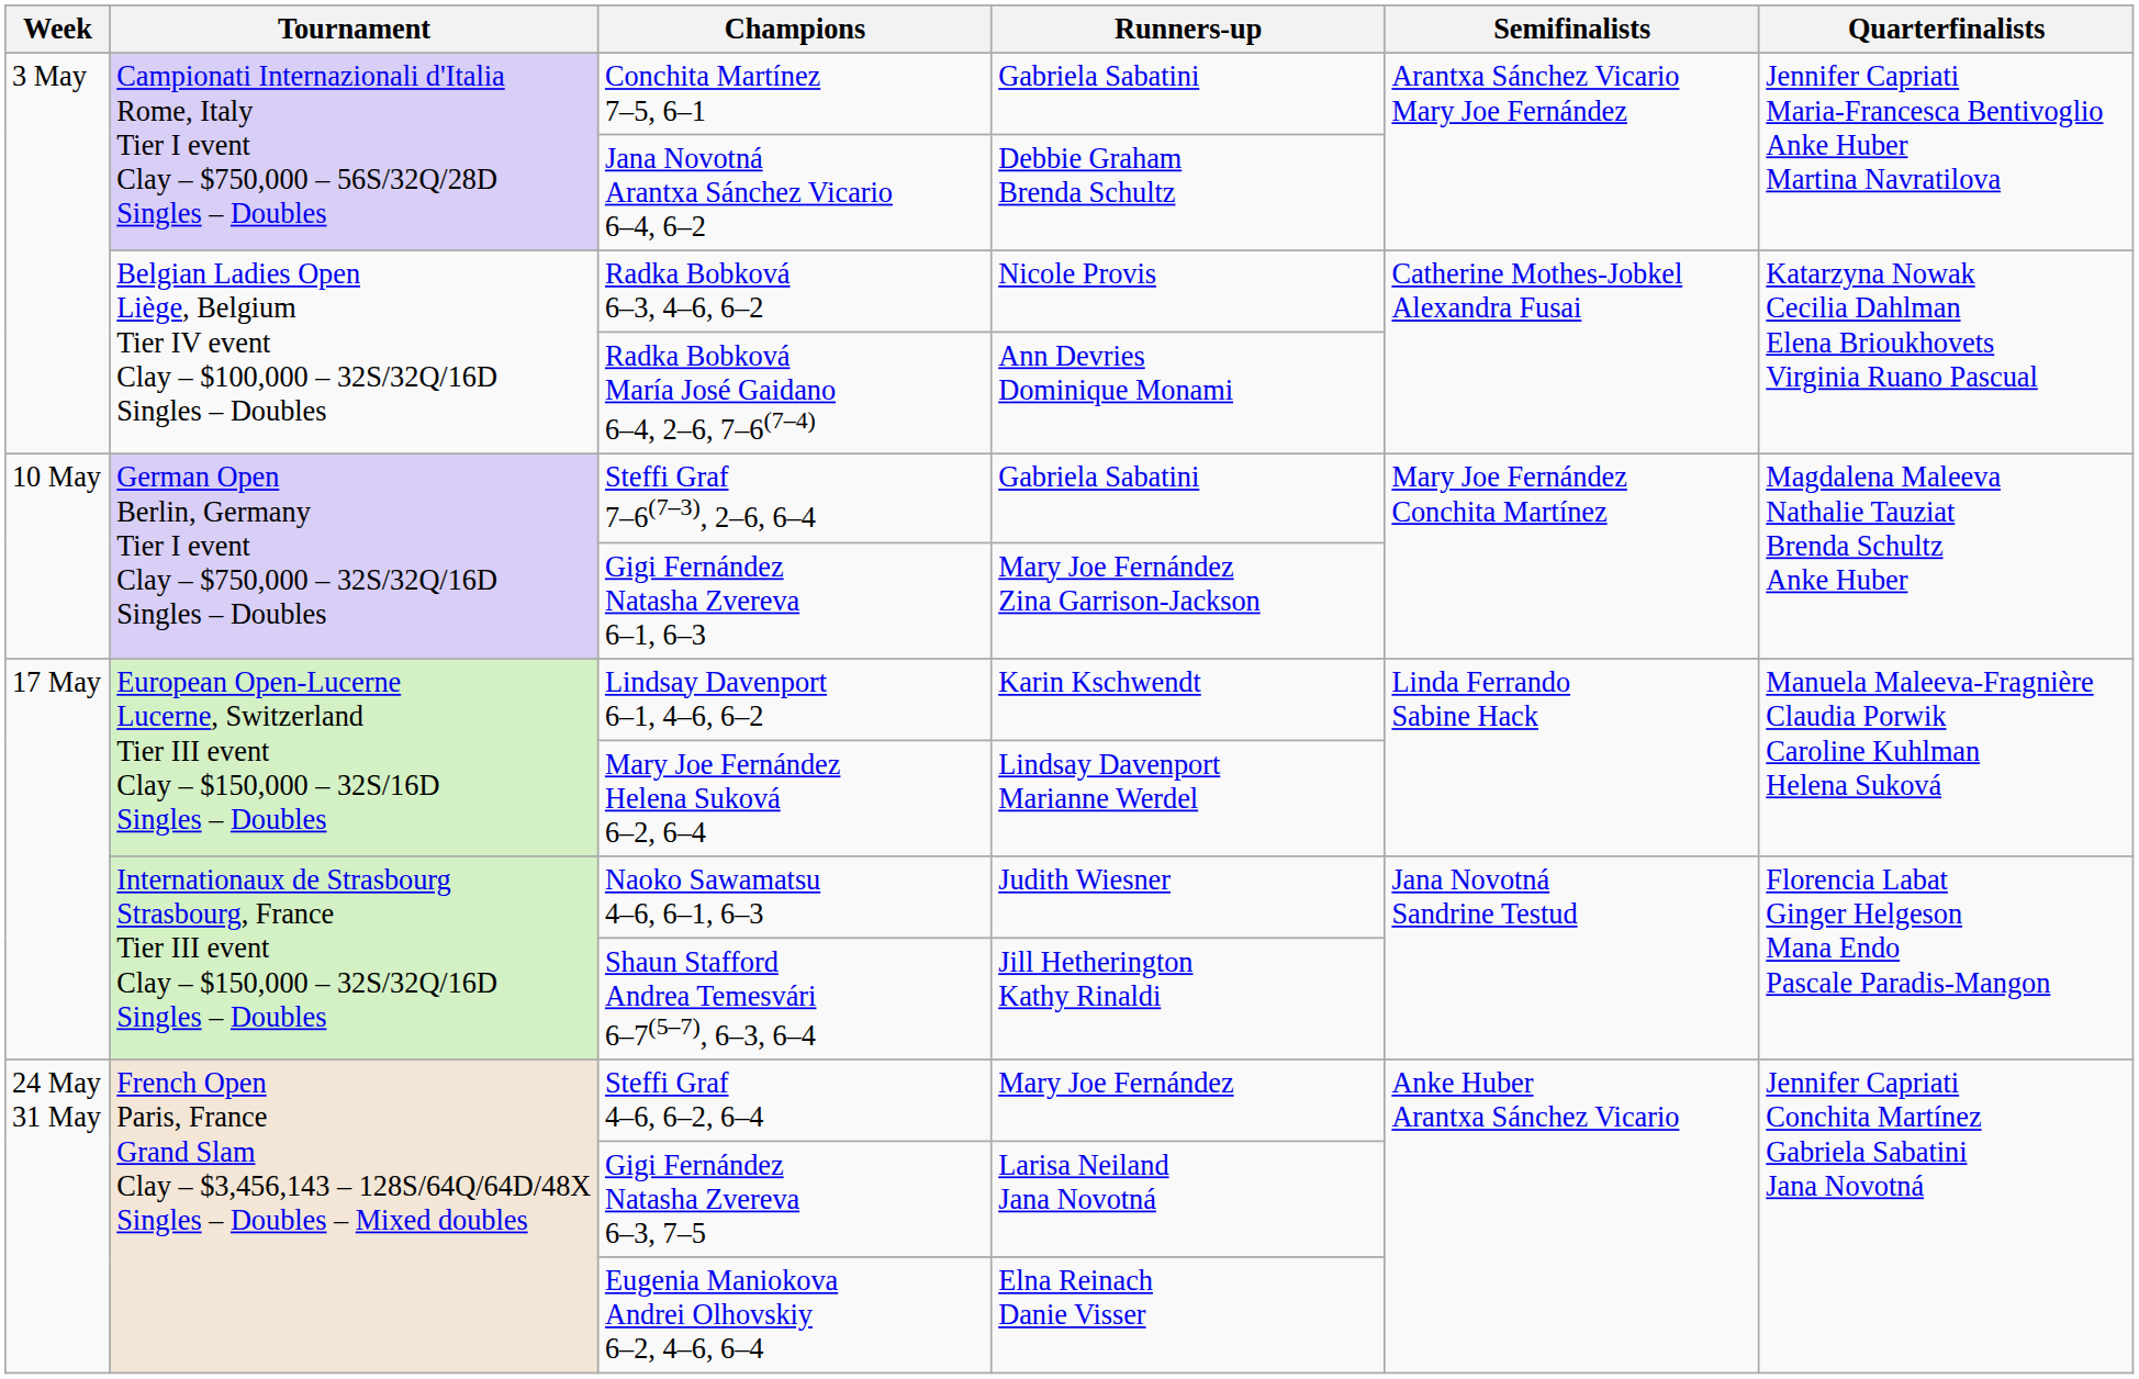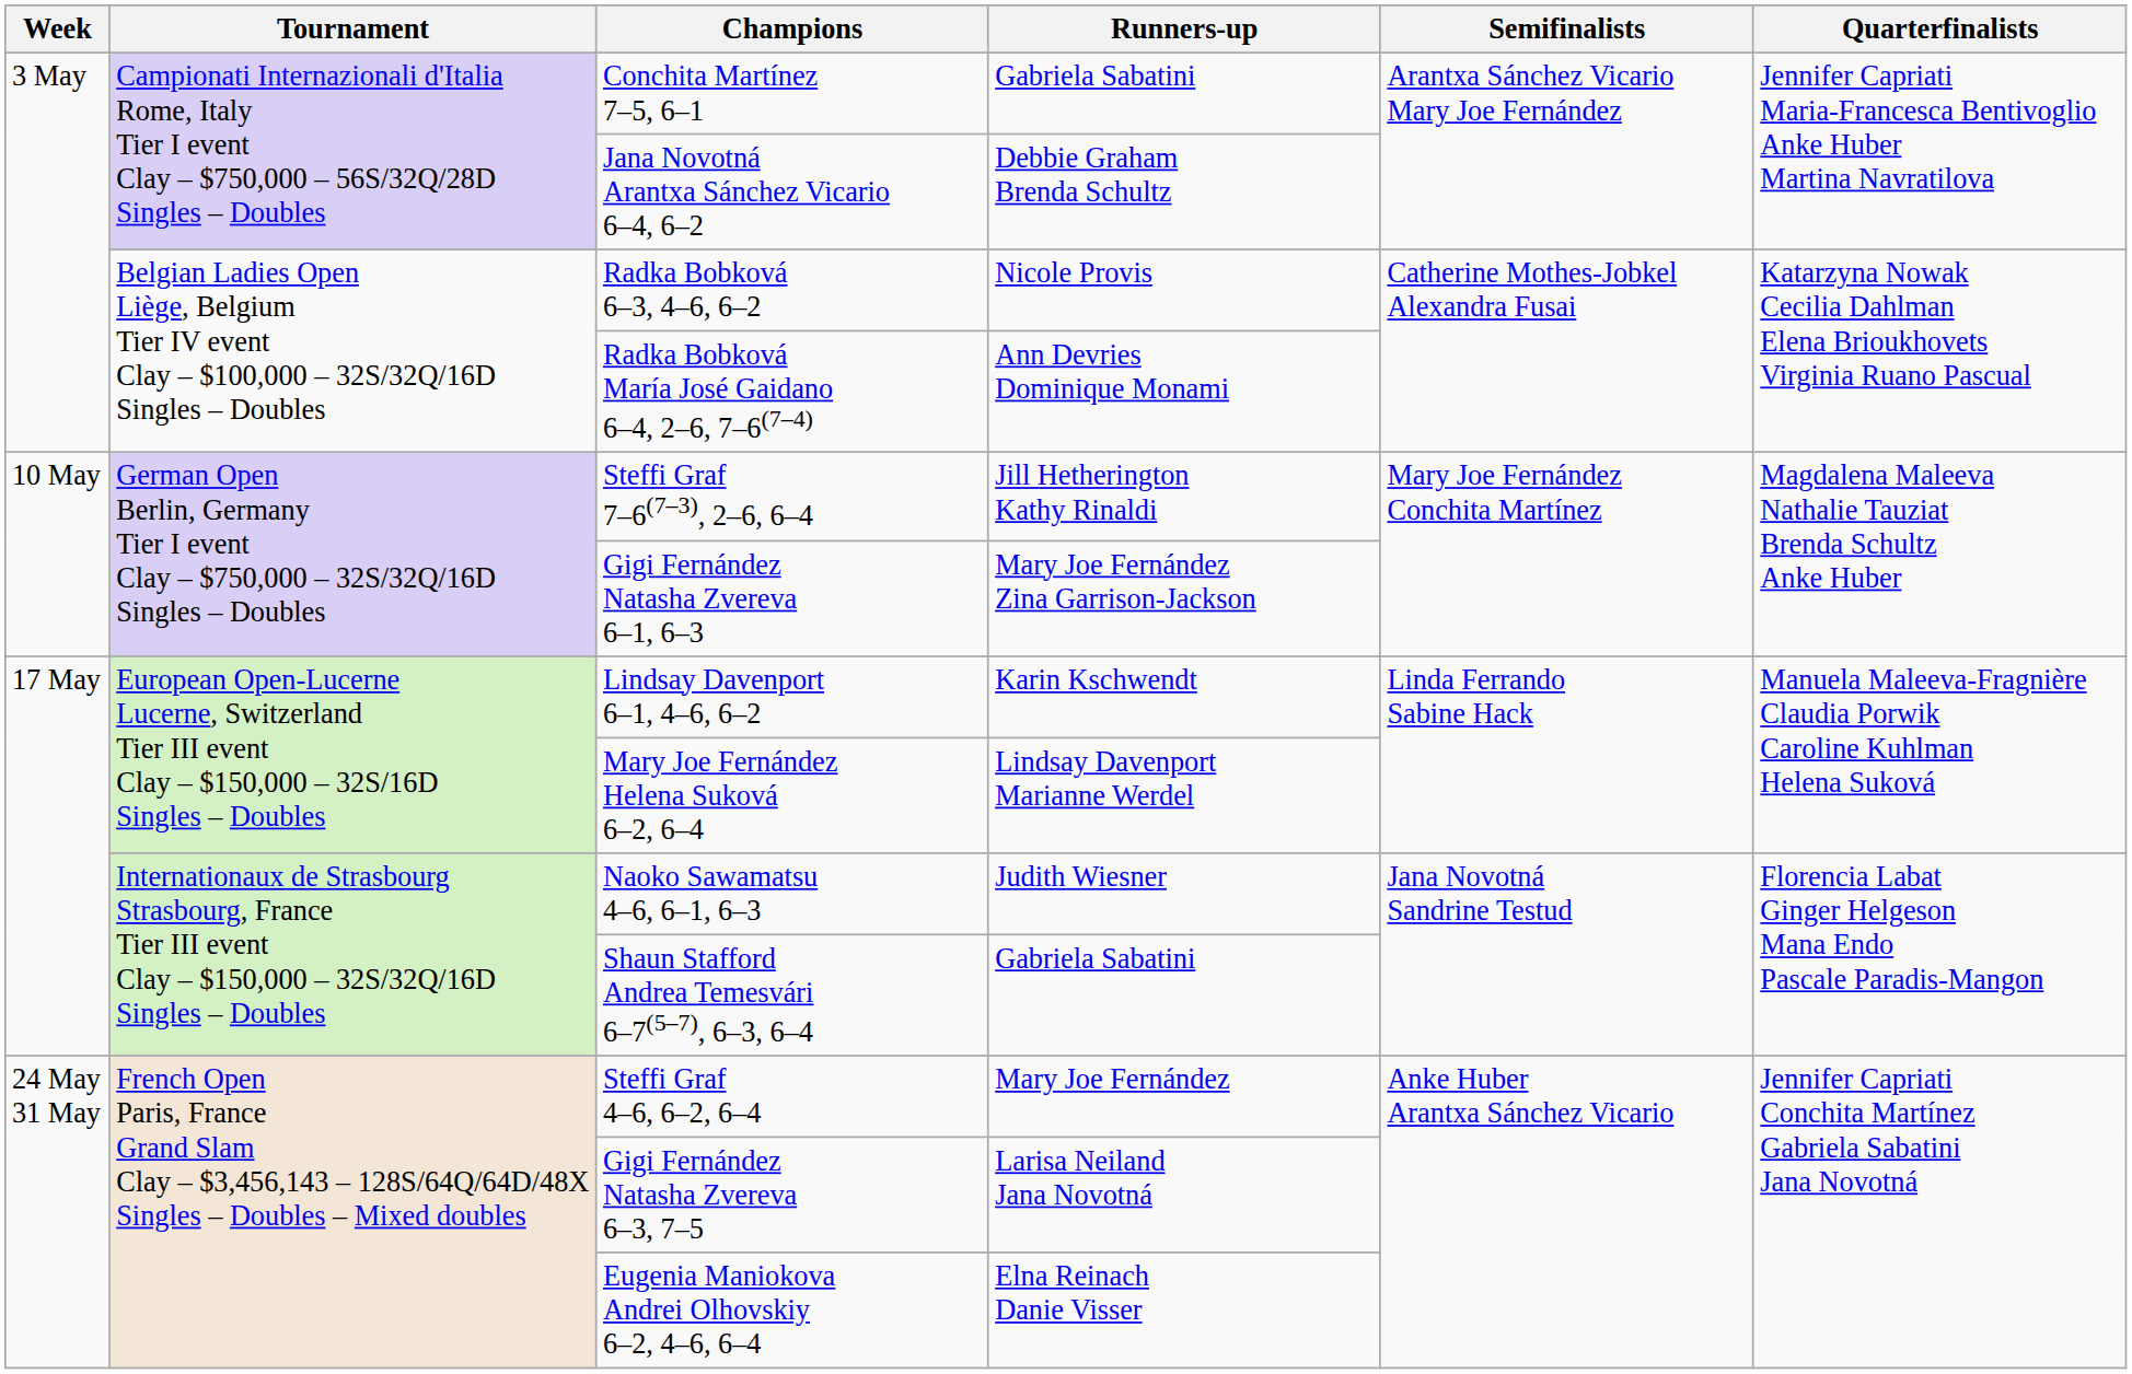 <table class=wikitable style=font-size:95%>
 <tr>
 <th style="width:48px;">Week</th>
 <th style="width:250px;">Tournament</th>
 <th style="width:200px;">Champions</th>
 <th style="width:200px;">Runners-up</th>
 <th style="width:190px;">Semifinalists</th>
 <th style="width:190px;">Quarterfinalists</th>
 </tr>
 <tr valign=top>
 <td rowspan=4>3 May</td>
 <td rowspan=2 style="background:#d8cef6;"><a href='#'>Campionati Internazionali d'Italia</a> <br> Rome, Italy <br> Tier I event <br> Clay – $750,000 – 56S/32Q/28D<br><a href='#'>Singles</a> – <a href='#'>Doubles</a></td>
 <td> <a href='#'>Conchita Martínez</a><br>7–5, 6–1</td>
 <td> <a href='#'>Gabriela Sabatini</a></td>
 <td rowspan=2>  <a href='#'>Arantxa Sánchez Vicario</a><br> <a href='#'>Mary Joe Fernández</a></td>
 <td rowspan=2> <a href='#'>Jennifer Capriati</a><br> <a href='#'>Maria-Francesca Bentivoglio</a><br> <a href='#'>Anke Huber</a><br> <a href='#'>Martina Navratilova</a></td>
 </tr>
 <tr valign=top>
 <td> <a href='#'>Jana Novotná</a> <br>  <a href='#'>Arantxa Sánchez Vicario</a><br> 6–4, 6–2</td>
 <td> <a href='#'>Debbie Graham</a> <br>  <a href='#'>Brenda Schultz</a></td>
 </tr>
 <tr valign=top>
 <td rowspan=2><a href='#'>Belgian Ladies Open</a> <br> <a href='#'>Liège</a>, Belgium <br> Tier IV event <br> Clay – $100,000 – 32S/32Q/16D<br>Singles – Doubles</td>
 <td> <a href='#'>Radka Bobková</a><br>6–3, 4–6, 6–2</td>
 <td> <a href='#'>Nicole Provis</a></td>
 <td rowspan=2>  <a href='#'>Catherine Mothes-Jobkel</a><br> <a href='#'>Alexandra Fusai</a></td>
 <td rowspan=2> <a href='#'>Katarzyna Nowak</a><br> <a href='#'>Cecilia Dahlman</a><br> <a href='#'>Elena Brioukhovets</a><br> <a href='#'>Virginia Ruano Pascual</a></td>
 </tr>
 <tr valign=top>
 <td> <a href='#'>Radka Bobková</a> <br>  <a href='#'>María José Gaidano</a><br> 6–4, 2–6, 7–6<sup>(7–4)</sup></td>
 <td> <a href='#'>Ann Devries</a> <br>  <a href='#'>Dominique Monami</a></td>
 </tr>
 <tr valign=top>
 <td rowspan=2>10 May</td>
 <td rowspan=2 style="background:#d8cef6;"><a href='#'>German Open</a> <br> Berlin, Germany <br> Tier I event <br> Clay – $750,000 – 32S/32Q/16D<br>Singles – Doubles</td>
 <td> <a href='#'>Steffi Graf</a><br>7–6<sup>(7–3)</sup>, 2–6, 6–4</td>
-<td> <a href='#'>Gabriela Sabatini</a></td>
+<td> <a href='#'>Jill Hetherington</a> <br>  <a href='#'>Kathy Rinaldi</a></td>
 <td rowspan=2>  <a href='#'>Mary Joe Fernández</a><br> <a href='#'>Conchita Martínez</a></td>
 <td rowspan=2> <a href='#'>Magdalena Maleeva</a><br> <a href='#'>Nathalie Tauziat</a><br> <a href='#'>Brenda Schultz</a><br> <a href='#'>Anke Huber</a></td>
 </tr>
 <tr valign=top>
 <td> <a href='#'>Gigi Fernández</a> <br>  <a href='#'>Natasha Zvereva</a><br> 6–1, 6–3</td>
 <td> <a href='#'>Mary Joe Fernández</a> <br>  <a href='#'>Zina Garrison-Jackson</a></td>
 </tr>
 <tr valign=top>
 <td rowspan=4>17 May</td>
 <td rowspan=2 style="background:#d4f1c5;"><a href='#'>European Open-Lucerne</a> <br> <a href='#'>Lucerne</a>, Switzerland <br> Tier III event <br> Clay – $150,000 – 32S/16D<br><a href='#'>Singles</a> – <a href='#'>Doubles</a></td>
 <td> <a href='#'>Lindsay Davenport</a><br>6–1, 4–6, 6–2</td>
 <td> <a href='#'>Karin Kschwendt</a></td>
 <td rowspan=2>  <a href='#'>Linda Ferrando</a><br> <a href='#'>Sabine Hack</a></td>
 <td rowspan=2> <a href='#'>Manuela Maleeva-Fragnière</a><br> <a href='#'>Claudia Porwik</a><br> <a href='#'>Caroline Kuhlman</a><br> <a href='#'>Helena Suková</a></td>
 </tr>
 <tr valign=top>
 <td> <a href='#'>Mary Joe Fernández</a> <br>  <a href='#'>Helena Suková</a><br> 6–2, 6–4</td>
 <td> <a href='#'>Lindsay Davenport</a> <br>  <a href='#'>Marianne Werdel</a></td>
 </tr>
 <tr valign=top>
 <td rowspan=2 style="background:#d4f1c5;"><a href='#'>Internationaux de Strasbourg</a> <br> <a href='#'>Strasbourg</a>, France <br> Tier III event <br> Clay – $150,000 – 32S/32Q/16D<br><a href='#'>Singles</a> – <a href='#'>Doubles</a></td>
 <td> <a href='#'>Naoko Sawamatsu</a><br>4–6, 6–1, 6–3</td>
 <td> <a href='#'>Judith Wiesner</a></td>
 <td rowspan=2>  <a href='#'>Jana Novotná</a><br> <a href='#'>Sandrine Testud</a></td>
 <td rowspan=2> <a href='#'>Florencia Labat</a><br> <a href='#'>Ginger Helgeson</a><br> <a href='#'>Mana Endo</a><br> <a href='#'>Pascale Paradis-Mangon</a></td>
 </tr>
 <tr valign=top>
 <td> <a href='#'>Shaun Stafford</a> <br>  <a href='#'>Andrea Temesvári</a><br> 6–7<sup>(5–7)</sup>, 6–3, 6–4</td>
-<td> <a href='#'>Jill Hetherington</a> <br>  <a href='#'>Kathy Rinaldi</a></td>
+<td> <a href='#'>Gabriela Sabatini</a></td>
 </tr>
 <tr valign=top>
 <td rowspan=3>24 May<br>31 May</td>
 <td rowspan=3 bgcolor=#F3E6D7><a href='#'>French Open</a><br> Paris, France <br> <a href='#'>Grand Slam</a> <br> Clay – $3,456,143 – 128S/64Q/64D/48X <br> <a href='#'>Singles</a> – <a href='#'>Doubles</a> – <a href='#'>Mixed doubles</a></td>
 <td> <a href='#'>Steffi Graf</a><br>4–6, 6–2, 6–4</td>
 <td> <a href='#'>Mary Joe Fernández</a></td>
 <td rowspan=3>  <a href='#'>Anke Huber</a><br> <a href='#'>Arantxa Sánchez Vicario</a></td>
 <td rowspan=3> <a href='#'>Jennifer Capriati</a><br> <a href='#'>Conchita Martínez</a><br> <a href='#'>Gabriela Sabatini</a><br> <a href='#'>Jana Novotná</a></td>
 </tr>
 <tr valign=top>
 <td> <a href='#'>Gigi Fernández</a> <br>  <a href='#'>Natasha Zvereva</a><br> 6–3, 7–5</td>
 <td> <a href='#'>Larisa Neiland</a> <br>  <a href='#'>Jana Novotná</a></td>
 </tr>
 <tr valign=top>
 <td> <a href='#'>Eugenia Maniokova</a><br>  <a href='#'>Andrei Olhovskiy</a> <br> 6–2, 4–6, 6–4</td>
 <td> <a href='#'>Elna Reinach</a> <br>  <a href='#'>Danie Visser</a></td>
 </tr>
 </table>
